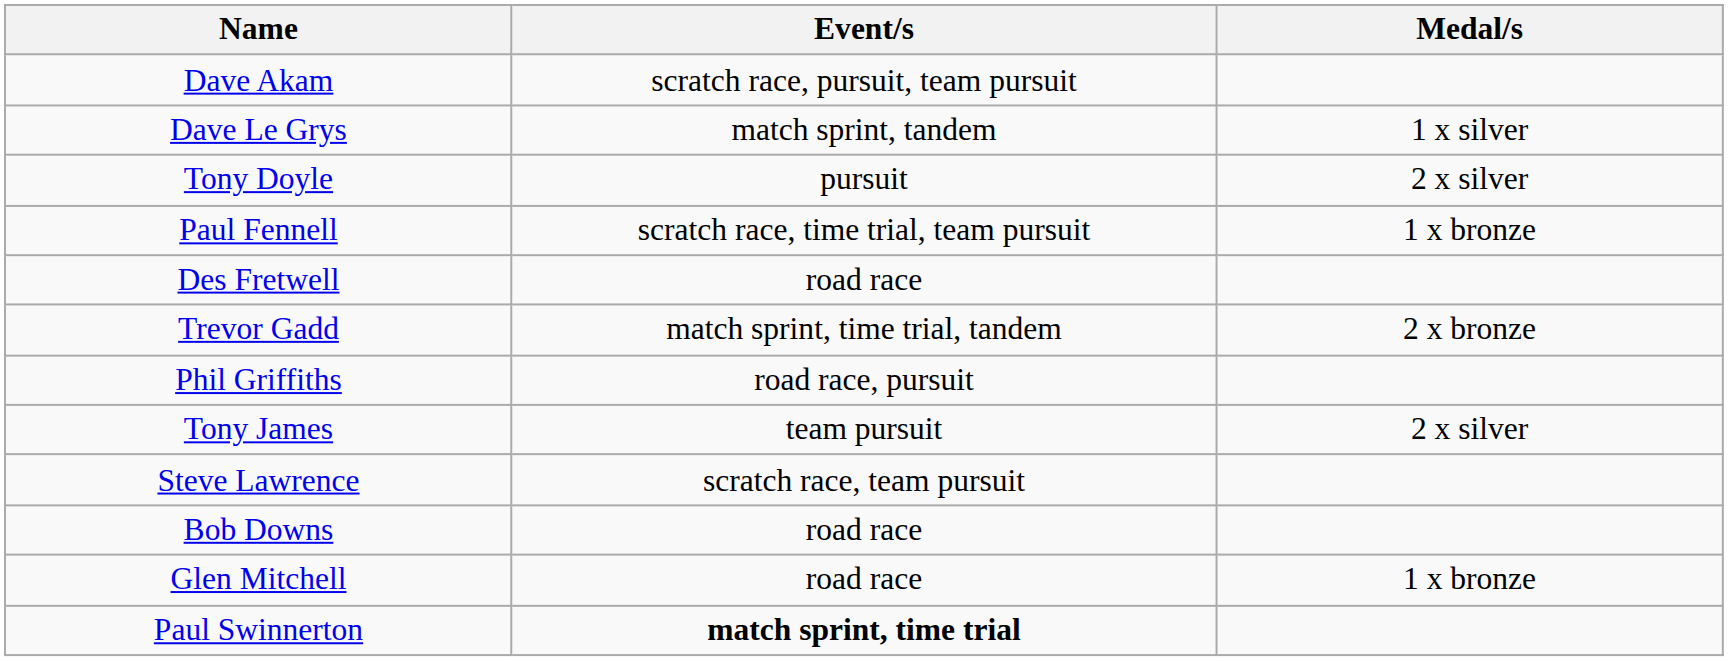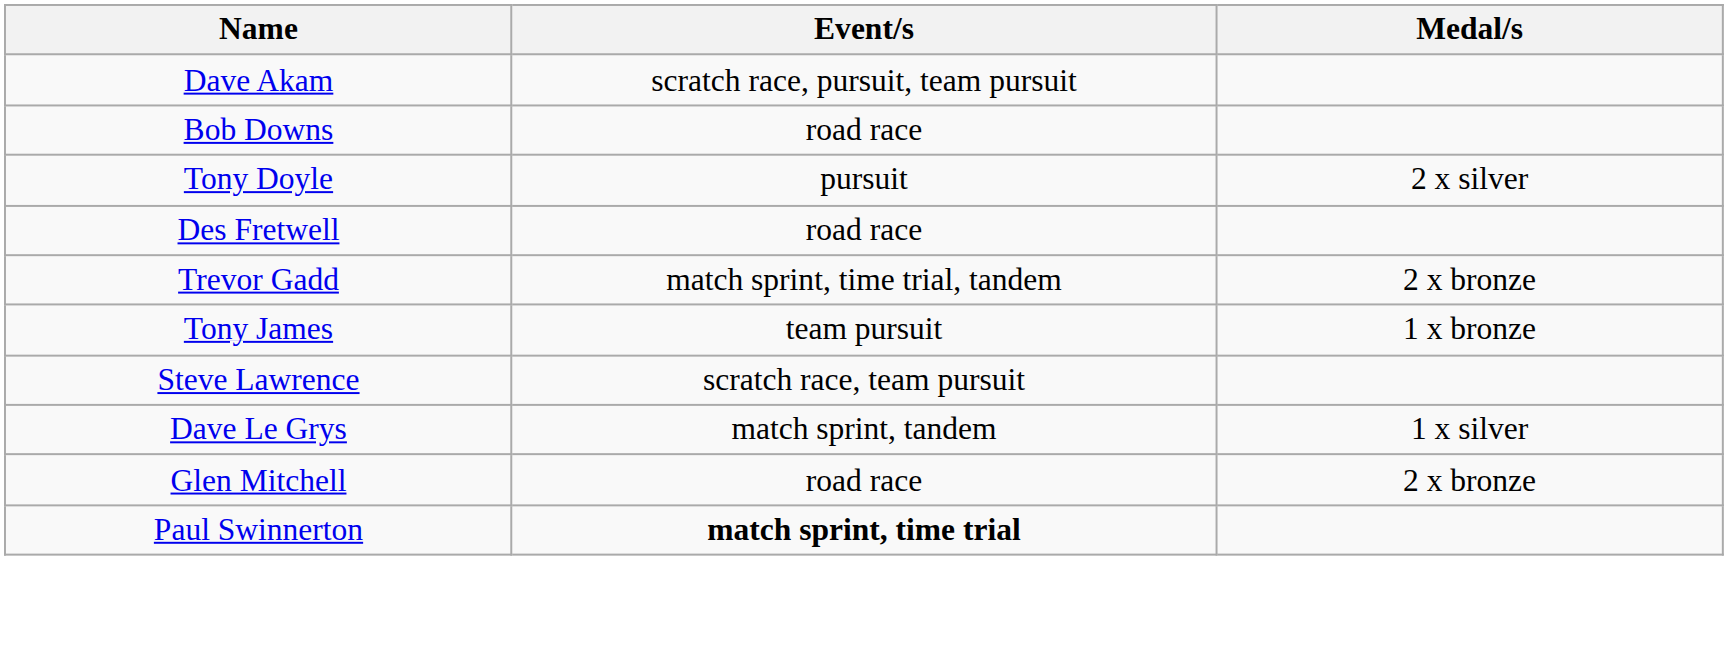 <table class="wikitable" style="text-align: center">
 <tr>
 <th width=250>Name</th>
 <th width=350>Event/s</th>
 <th width=250>Medal/s</th>
 </tr>
 <tr>
 <td><a href='#'>Dave Akam</a></td>
 <td>scratch race, pursuit, team pursuit</td>
 <td></td>
 </tr>
 <tr>
-<td><a href='#'>Dave Le Grys</a></td>
-<td>match sprint, tandem</td>
-<td>1 x silver</td>
+<td><a href='#'>Bob Downs</a></td>
+<td>road race</td>
+<td></td>
 </tr>
 <tr>
 <td><a href='#'>Tony Doyle</a></td>
 <td>pursuit</td>
 <td>2 x silver</td>
-</tr>
-<tr>
-<td><a href='#'>Paul Fennell</a></td>
-<td>scratch race, time trial, team pursuit</td>
-<td>1 x bronze</td>
 </tr>
 <tr>
 <td><a href='#'>Des Fretwell</a></td>
 <td>road race</td>
 <td></td>
 </tr>
 <tr>
 <td><a href='#'>Trevor Gadd</a></td>
 <td>match sprint, time trial, tandem</td>
 <td>2 x bronze</td>
 </tr>
 <tr>
-<td><a href='#'>Phil Griffiths</a></td>
-<td>road race, pursuit</td>
-<td></td>
-</tr>
-<tr>
 <td><a href='#'>Tony James</a></td>
 <td>team pursuit</td>
-<td>2 x silver</td>
+<td>1 x bronze</td>
 </tr>
 <tr>
 <td><a href='#'>Steve Lawrence</a></td>
 <td>scratch race, team pursuit</td>
 <td></td>
 </tr>
 <tr>
-<td><a href='#'>Bob Downs</a></td>
-<td>road race</td>
-<td></td>
+<td><a href='#'>Dave Le Grys</a></td>
+<td>match sprint, tandem</td>
+<td>1 x silver</td>
 </tr>
 <tr>
 <td><a href='#'>Glen Mitchell</a></td>
 <td>road race</td>
-<td>1 x bronze</td>
+<td>2 x bronze</td>
 </tr>
 <tr>
 <td><a href='#'>Paul Swinnerton</a></td>
 <td><strong>match sprint, time trial</strong></td>
 <td></td>
 </tr>
 </table>
